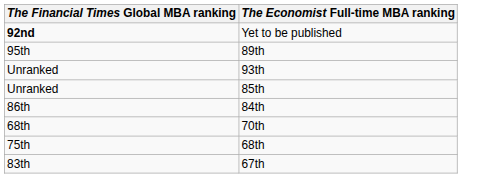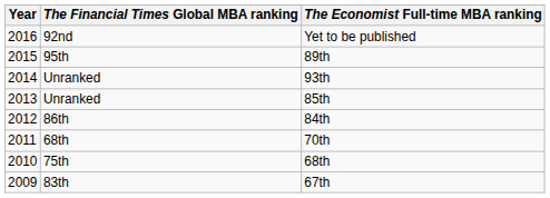 <table class="wikitable">
 <tr>
+<th>Year</th>
 <th><em>The Financial Times</em> Global MBA ranking</th>
 <th><em>The Economist</em> Full-time MBA ranking</th>
 </tr>
 <tr>
-<td><strong>92nd </strong></td>
+<td>2016</td>
+<td>92nd </td>
 <td>Yet to be published</td>
 </tr>
 <tr>
+<td>2015</td>
 <td>95th </td>
 <td>89th</td>
 </tr>
 <tr>
+<td>2014</td>
 <td>Unranked</td>
 <td>93th </td>
 </tr>
 <tr>
+<td>2013</td>
 <td>Unranked</td>
 <td>85th </td>
 </tr>
 <tr>
+<td>2012</td>
 <td>86th </td>
 <td>84th </td>
 </tr>
 <tr>
+<td>2011</td>
 <td>68th </td>
 <td>70th </td>
 </tr>
 <tr>
+<td>2010</td>
 <td>75th </td>
 <td>68th </td>
 </tr>
 <tr>
+<td>2009</td>
 <td>83th </td>
 <td>67th </td>
 </tr>
 </table>
